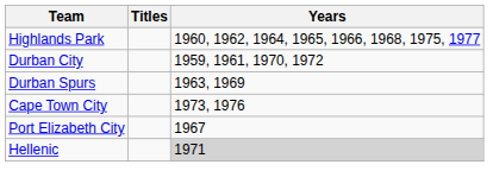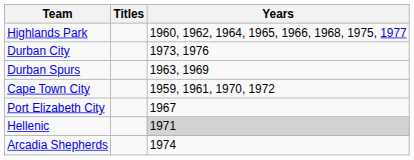 <table class="wikitable sortable" style="text-align: left; font-size:95%;">
 <tr>
 <th>Team</th>
 <th>Titles</th>
 <th>Years</th>
 </tr>
 <tr>
 <td><a href='#'>Highlands Park</a></td>
 <td></td>
 <td>1960, 1962, 1964, 1965, 1966, 1968, 1975, <a href='#'>1977</a></td>
 </tr>
 <tr>
 <td><a href='#'>Durban City</a></td>
 <td></td>
-<td>1959, 1961, 1970, 1972</td>
+<td>1973, 1976</td>
 </tr>
 <tr>
 <td><a href='#'>Durban Spurs</a></td>
 <td></td>
 <td>1963, 1969</td>
 </tr>
 <tr>
 <td><a href='#'>Cape Town City</a></td>
 <td></td>
-<td>1973, 1976</td>
+<td>1959, 1961, 1970, 1972</td>
 </tr>
 <tr>
 <td><a href='#'>Port Elizabeth City</a></td>
 <td></td>
 <td>1967</td>
 </tr>
 <tr>
 <td><a href='#'>Hellenic</a></td>
 <td></td>
 <td style="background: lightgrey;">1971</td>
 </tr>
+<tr>
+<td><a href='#'>Arcadia Shepherds</a></td>
+<td></td>
+<td>1974</td>
+</tr>
 </table>
